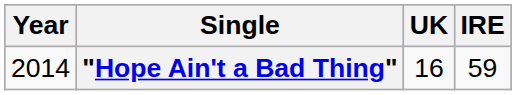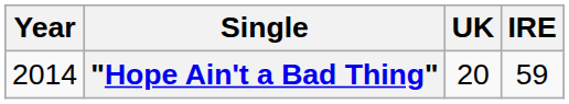 <table class="wikitable plainrowheaders" style="text-align:center;">
 <tr>
 <th scope="col">Year</th>
 <th scope="col">Single</th>
 <th scope="col">UK</th>
 <th scope="col">IRE</th>
 </tr>
 <tr>
 <td>2014</td>
 <th scope="row">"<a href='#'>Hope Ain't a Bad Thing</a>"</th>
-<td>16</td>
+<td>20</td>
 <td>59</td>
 </tr>
 </table>
